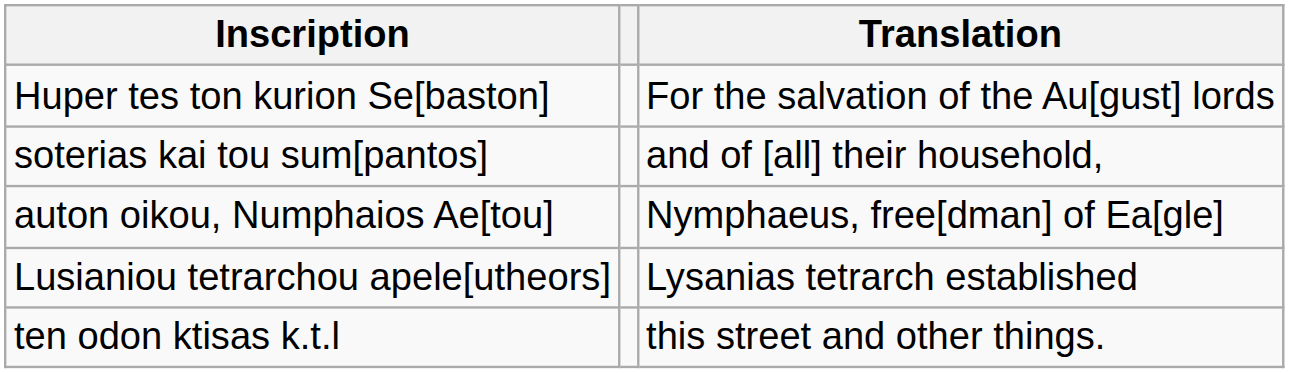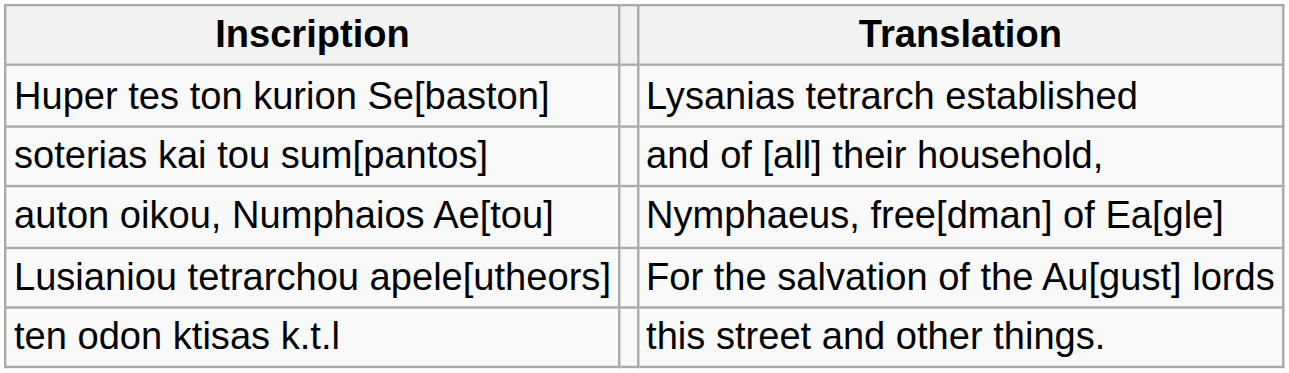 <table class="wikitable" border="1">
 <tr>
 <th>Inscription</th>
 <th></th>
 <th>Translation</th>
 </tr>
 <tr>
 <td>Huper tes ton kurion Se[baston]</td>
 <td></td>
-<td>For the salvation of the Au[gust] lords</td>
+<td>Lysanias tetrarch established</td>
 </tr>
 <tr>
 <td>soterias kai tou sum[pantos]</td>
 <td></td>
 <td>and of [all] their household,</td>
 </tr>
 <tr>
 <td>auton oikou, Numphaios Ae[tou]</td>
 <td></td>
 <td>Nymphaeus, free[dman] of Ea[gle]</td>
 </tr>
 <tr>
 <td>Lusianiou tetrarchou apele[utheors]</td>
 <td></td>
-<td>Lysanias tetrarch established</td>
+<td>For the salvation of the Au[gust] lords</td>
 </tr>
 <tr>
 <td>ten odon ktisas k.t.l</td>
 <td></td>
 <td>this street and other things.</td>
 </tr>
 </table>
